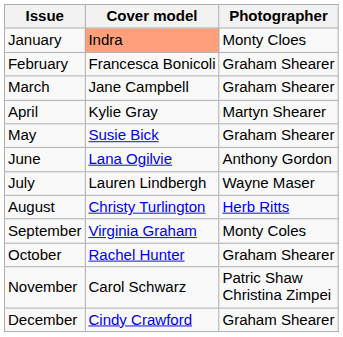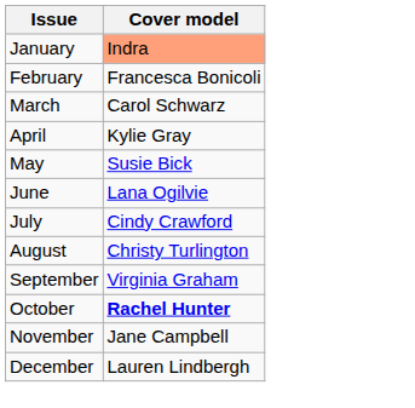 <table class="wikitable">
 <tr>
 <th>Issue</th>
 <th>Cover model</th>
-<th>Photographer</th>
 </tr>
 <tr>
 <td>January</td>
 <td style="background: lightsalmon;">Indra</td>
-<td>Monty Cloes</td>
 </tr>
 <tr>
 <td>February</td>
 <td>Francesca Bonicoli</td>
-<td>Graham Shearer</td>
 </tr>
 <tr>
 <td>March</td>
-<td>Jane Campbell</td>
-<td>Graham Shearer</td>
+<td>Carol Schwarz</td>
 </tr>
 <tr>
 <td>April</td>
 <td>Kylie Gray</td>
-<td>Martyn Shearer</td>
 </tr>
 <tr>
 <td>May</td>
 <td><a href='#'>Susie Bick</a></td>
-<td>Graham Shearer</td>
 </tr>
 <tr>
 <td>June</td>
 <td><a href='#'>Lana Ogilvie</a></td>
-<td>Anthony Gordon</td>
 </tr>
 <tr>
 <td>July</td>
-<td>Lauren Lindbergh</td>
-<td>Wayne Maser</td>
+<td><a href='#'>Cindy Crawford</a></td>
 </tr>
 <tr>
 <td>August</td>
 <td><a href='#'>Christy Turlington</a></td>
-<td><a href='#'>Herb Ritts</a></td>
 </tr>
 <tr>
 <td>September</td>
 <td><a href='#'>Virginia Graham</a></td>
-<td>Monty Coles</td>
 </tr>
 <tr>
 <td>October</td>
-<td><a href='#'>Rachel Hunter</a></td>
-<td>Graham Shearer</td>
+<td><strong><a href='#'>Rachel Hunter</a></strong></td>
 </tr>
 <tr>
 <td>November</td>
-<td>Carol Schwarz</td>
-<td>Patric Shaw <br> Christina Zimpei</td>
+<td>Jane Campbell</td>
 </tr>
 <tr>
 <td>December</td>
-<td><a href='#'>Cindy Crawford</a></td>
-<td>Graham Shearer</td>
+<td>Lauren Lindbergh</td>
 </tr>
 </table>
